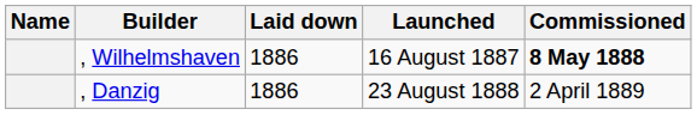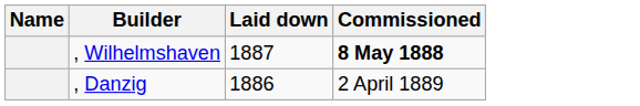 <table class="wikitable plainrowheaders">
 <tr>
 <th scope="col">Name</th>
 <th scope="col">Builder</th>
 <th scope="col">Laid down</th>
-<th scope="col">Launched</th>
 <th scope="col">Commissioned</th>
 </tr>
 <tr>
 <th scope="row"></th>
 <td>, <a href='#'>Wilhelmshaven</a></td>
-<td>1886</td>
-<td>16 August 1887</td>
+<td>1887</td>
 <td><strong>8 May 1888</strong></td>
 </tr>
 <tr>
 <th scope="row"></th>
 <td>, <a href='#'>Danzig</a></td>
 <td>1886</td>
-<td>23 August 1888</td>
 <td>2 April 1889</td>
 </tr>
 </table>
